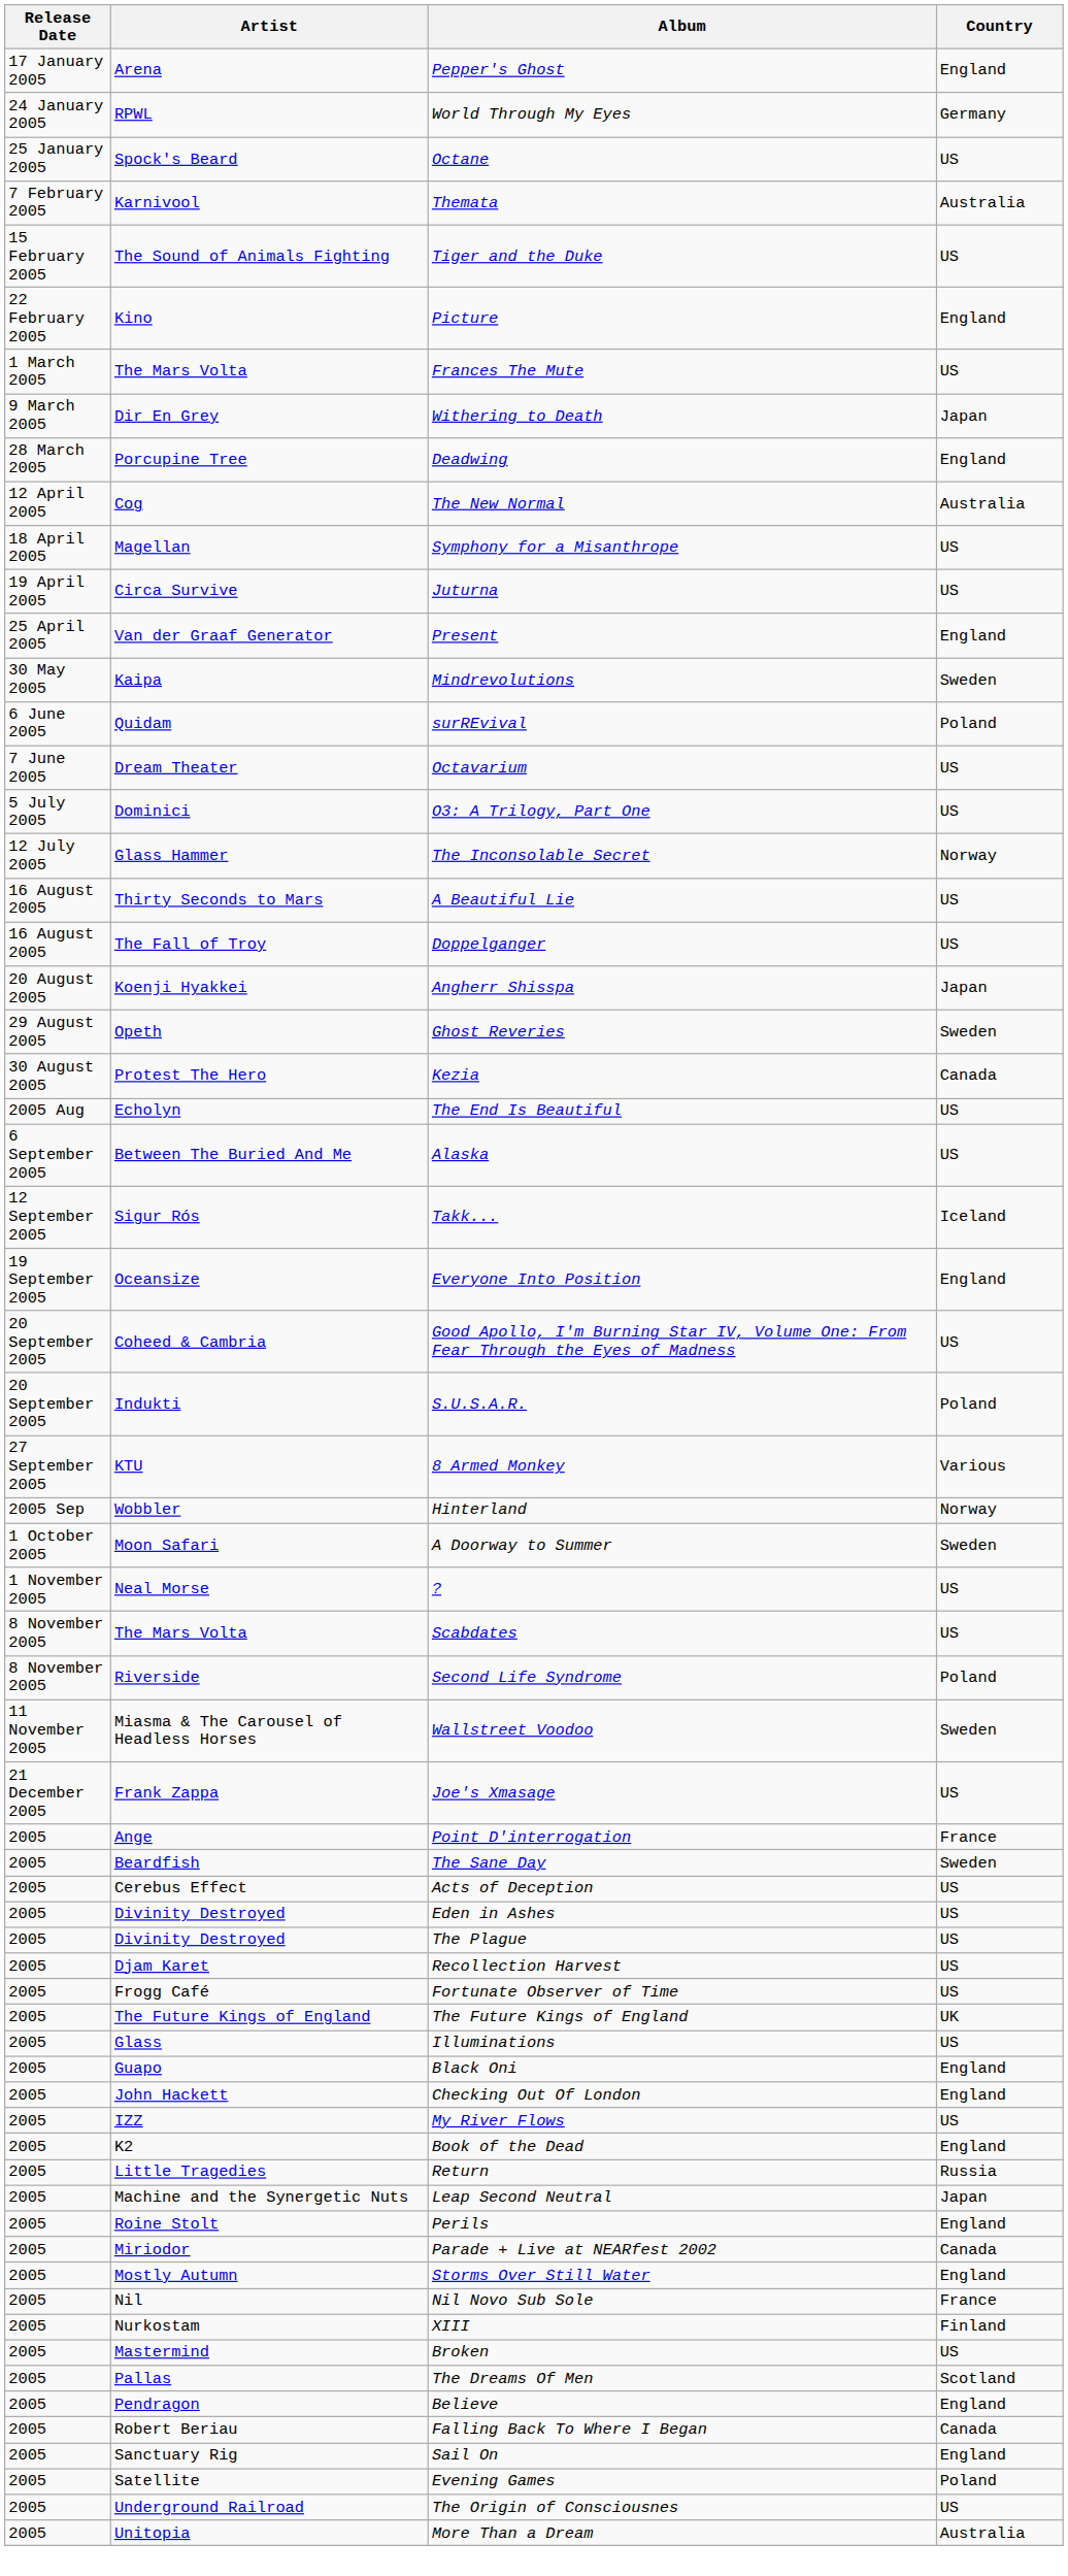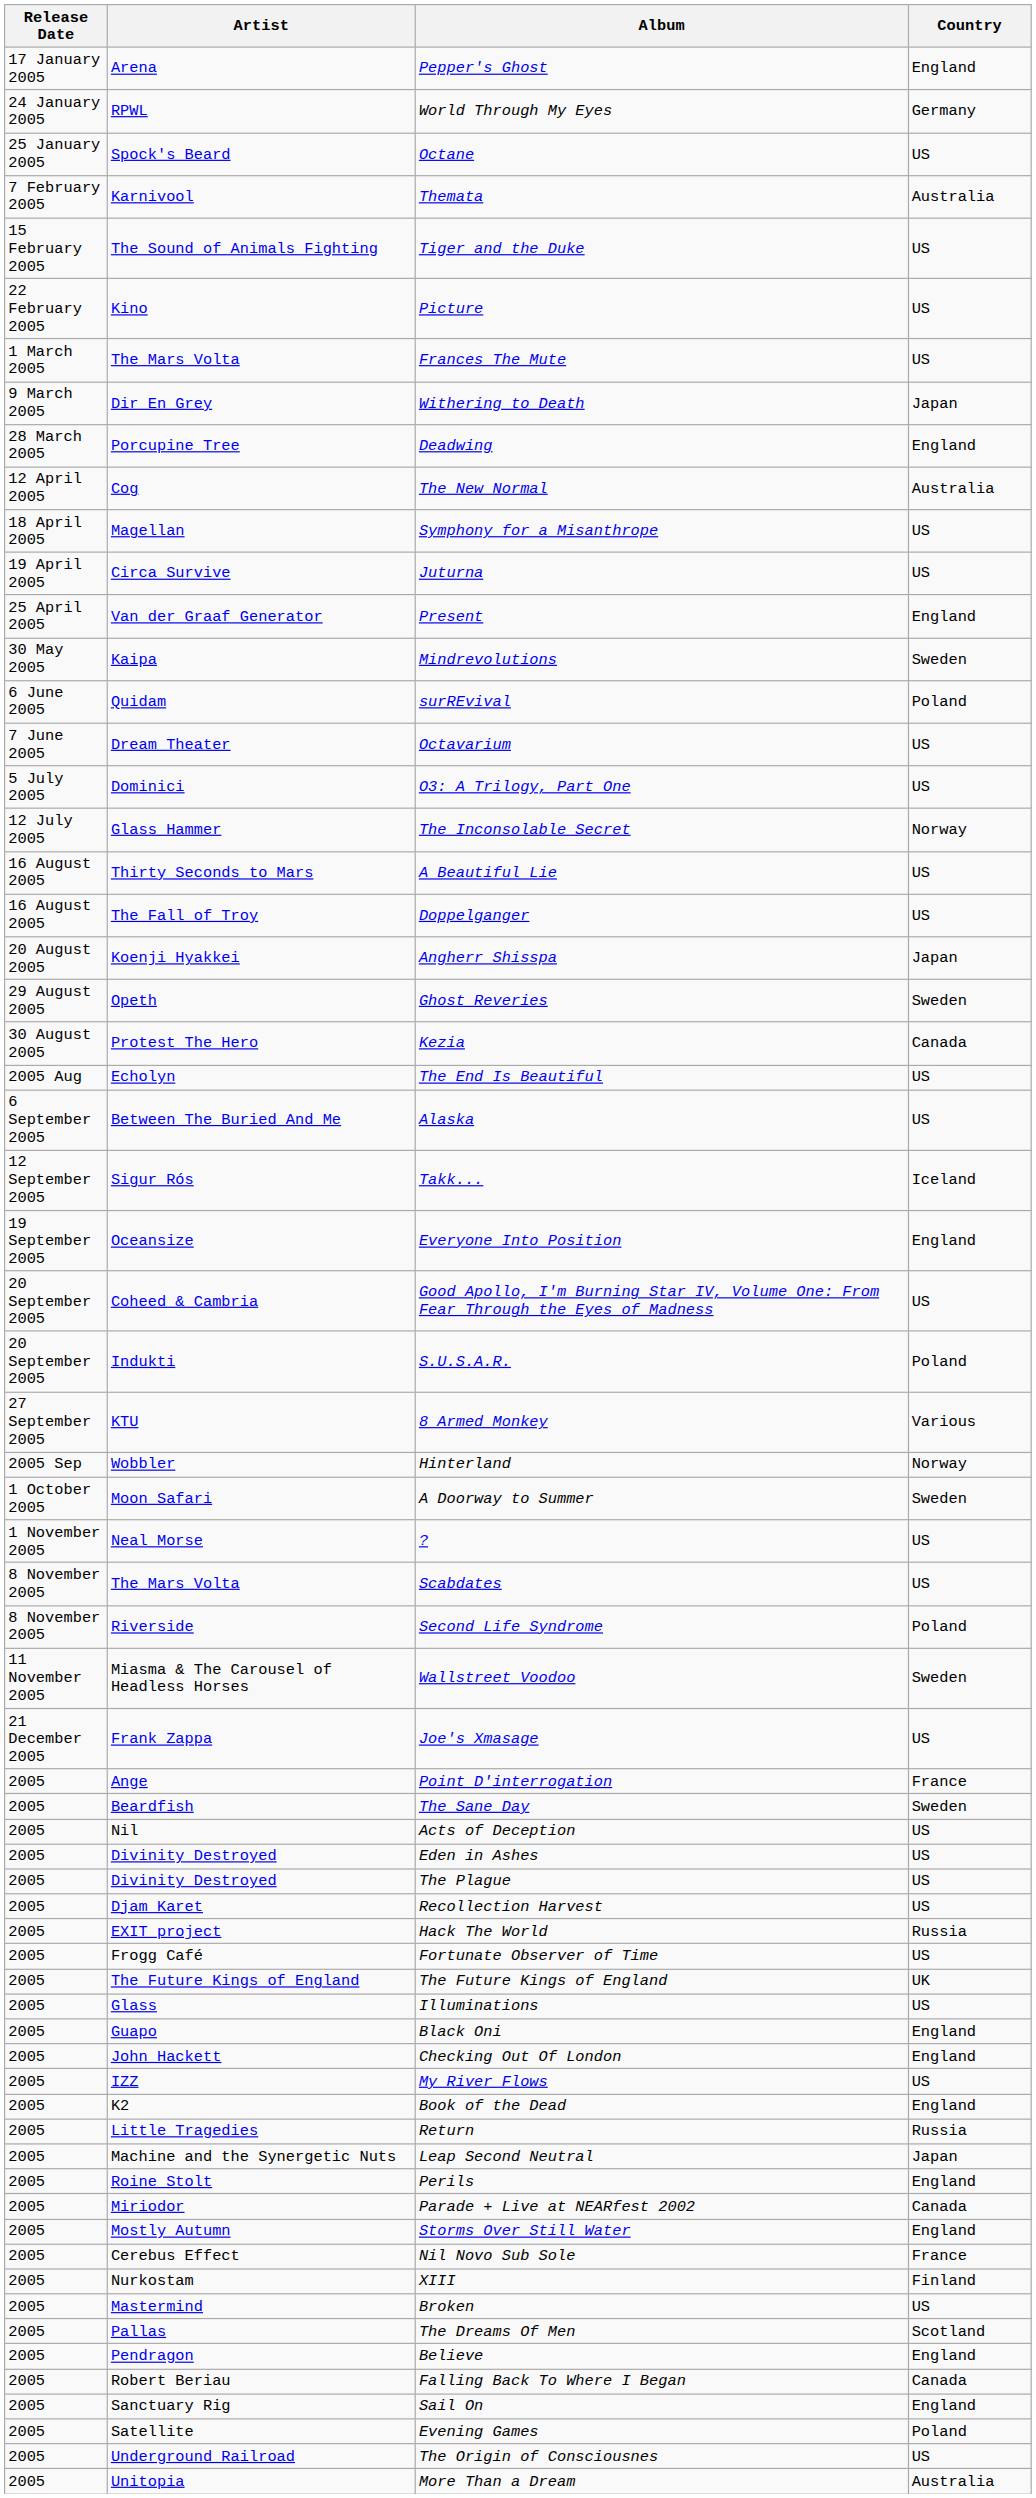 <table class="wikitable">
 <tr>
 <th align=center width="10%">Release Date</th>
 <th align=center width="30%">Artist</th>
 <th align=center width="48%">Album</th>
 <th align=center width="12%">Country</th>
 </tr>
 <tr>
 <td>17 January 2005</td>
 <td><a href='#'>Arena</a></td>
 <td><em><a href='#'>Pepper's Ghost</a></em></td>
 <td>England</td>
 </tr>
 <tr>
 <td>24 January 2005</td>
 <td><a href='#'>RPWL</a></td>
 <td><em>World Through My Eyes</em></td>
 <td>Germany</td>
 </tr>
 <tr>
 <td>25 January 2005</td>
 <td><a href='#'>Spock's Beard</a></td>
 <td><em><a href='#'>Octane</a></em></td>
 <td>US</td>
 </tr>
 <tr>
 <td>7 February 2005</td>
 <td><a href='#'>Karnivool</a></td>
 <td><em><a href='#'>Themata</a></em></td>
 <td>Australia</td>
 </tr>
 <tr>
 <td>15 February 2005</td>
 <td><a href='#'>The Sound of Animals Fighting</a></td>
 <td><em><a href='#'>Tiger and the Duke</a></em></td>
 <td>US</td>
 </tr>
 <tr>
 <td>22 February 2005</td>
 <td><a href='#'>Kino</a></td>
 <td><em><a href='#'>Picture</a></em></td>
-<td>England</td>
+<td>US</td>
 </tr>
 <tr>
 <td>1 March 2005</td>
 <td><a href='#'>The Mars Volta</a></td>
 <td><em><a href='#'>Frances The Mute</a></em></td>
 <td>US</td>
 </tr>
 <tr>
 <td>9 March 2005</td>
 <td><a href='#'>Dir En Grey</a></td>
 <td><em><a href='#'>Withering to Death</a></em></td>
 <td>Japan</td>
 </tr>
 <tr>
 <td>28 March 2005</td>
 <td><a href='#'>Porcupine Tree</a></td>
 <td><em><a href='#'>Deadwing</a></em></td>
 <td>England</td>
 </tr>
 <tr>
 <td>12 April 2005</td>
 <td><a href='#'>Cog</a></td>
 <td><em><a href='#'>The New Normal</a></em></td>
 <td>Australia</td>
 </tr>
 <tr>
 <td>18 April 2005</td>
 <td><a href='#'>Magellan</a></td>
 <td><em><a href='#'>Symphony for a Misanthrope</a></em></td>
 <td>US</td>
 </tr>
 <tr>
 <td>19 April 2005</td>
 <td><a href='#'>Circa Survive</a></td>
 <td><em><a href='#'>Juturna</a></em></td>
 <td>US</td>
 </tr>
 <tr>
 <td>25 April 2005</td>
 <td><a href='#'>Van der Graaf Generator</a></td>
 <td><em><a href='#'>Present</a></em></td>
 <td>England</td>
 </tr>
 <tr>
 <td>30 May 2005</td>
 <td><a href='#'>Kaipa</a></td>
 <td><em><a href='#'>Mindrevolutions</a></em></td>
 <td>Sweden</td>
 </tr>
 <tr>
 <td>6 June 2005</td>
 <td><a href='#'>Quidam</a></td>
 <td><em><a href='#'>surREvival</a></em></td>
 <td>Poland</td>
 </tr>
 <tr>
 <td>7 June 2005</td>
 <td><a href='#'>Dream Theater</a></td>
 <td><em><a href='#'>Octavarium</a></em></td>
 <td>US</td>
 </tr>
 <tr>
 <td>5 July 2005</td>
 <td><a href='#'>Dominici</a></td>
 <td><em><a href='#'>O3: A Trilogy, Part One</a></em></td>
 <td>US</td>
 </tr>
 <tr>
 <td>12 July 2005</td>
 <td><a href='#'>Glass Hammer</a></td>
 <td><em><a href='#'>The Inconsolable Secret</a></em></td>
 <td>Norway</td>
 </tr>
 <tr>
 <td>16 August 2005</td>
 <td><a href='#'>Thirty Seconds to Mars</a></td>
 <td><em><a href='#'>A Beautiful Lie</a></em></td>
 <td>US</td>
 </tr>
 <tr>
 <td>16 August 2005</td>
 <td><a href='#'>The Fall of Troy</a></td>
 <td><em><a href='#'>Doppelganger</a></em></td>
 <td>US</td>
 </tr>
 <tr>
 <td>20 August 2005</td>
 <td><a href='#'>Koenji Hyakkei</a></td>
 <td><em><a href='#'>Angherr Shisspa</a></em></td>
 <td>Japan</td>
 </tr>
 <tr>
 <td>29 August 2005</td>
 <td><a href='#'>Opeth</a></td>
 <td><em><a href='#'>Ghost Reveries</a></em></td>
 <td>Sweden</td>
 </tr>
 <tr>
 <td>30 August 2005</td>
 <td><a href='#'>Protest The Hero</a></td>
 <td><em><a href='#'>Kezia</a></em></td>
 <td>Canada</td>
 </tr>
 <tr>
 <td>2005 Aug</td>
 <td><a href='#'>Echolyn</a></td>
 <td><em><a href='#'>The End Is Beautiful</a></em></td>
 <td>US</td>
 </tr>
 <tr>
 <td>6 September 2005</td>
 <td><a href='#'>Between The Buried And Me</a></td>
 <td><em><a href='#'>Alaska</a></em></td>
 <td>US</td>
 </tr>
 <tr>
 <td>12 September 2005</td>
 <td><a href='#'>Sigur Rós</a></td>
 <td><em><a href='#'>Takk...</a></em></td>
 <td>Iceland</td>
 </tr>
 <tr>
 <td>19 September 2005</td>
 <td><a href='#'>Oceansize</a></td>
 <td><em><a href='#'>Everyone Into Position</a></em></td>
 <td>England</td>
 </tr>
 <tr>
 <td>20 September 2005</td>
 <td><a href='#'>Coheed & Cambria</a></td>
 <td><em><a href='#'>Good Apollo, I'm Burning Star IV, Volume One: From Fear Through the Eyes of Madness</a></em></td>
 <td>US</td>
 </tr>
 <tr>
 <td>20 September 2005</td>
 <td><a href='#'>Indukti</a></td>
 <td><em><a href='#'>S.U.S.A.R.</a></em></td>
 <td>Poland</td>
 </tr>
 <tr>
 <td>27 September 2005</td>
 <td><a href='#'>KTU</a></td>
 <td><em><a href='#'>8 Armed Monkey</a></em></td>
 <td>Various</td>
 </tr>
 <tr>
 <td>2005 Sep</td>
 <td><a href='#'>Wobbler</a></td>
 <td><em>Hinterland</em></td>
 <td>Norway</td>
 </tr>
 <tr>
 <td>1 October 2005</td>
 <td><a href='#'>Moon Safari</a></td>
 <td><em>A Doorway to Summer</em></td>
 <td>Sweden</td>
 </tr>
 <tr>
 <td>1 November 2005</td>
 <td><a href='#'>Neal Morse</a></td>
 <td><em><a href='#'>?</a></em></td>
 <td>US</td>
 </tr>
 <tr>
 <td>8 November 2005</td>
 <td><a href='#'>The Mars Volta</a></td>
 <td><em><a href='#'>Scabdates</a></em></td>
 <td>US</td>
 </tr>
 <tr>
 <td>8 November 2005</td>
 <td><a href='#'>Riverside</a></td>
 <td><em><a href='#'>Second Life Syndrome</a></em></td>
 <td>Poland</td>
 </tr>
 <tr>
 <td>11 November 2005</td>
 <td>Miasma & The Carousel of Headless Horses</td>
 <td><em><a href='#'>Wallstreet Voodoo</a></em></td>
 <td>Sweden</td>
 </tr>
 <tr>
 <td>21 December 2005</td>
 <td><a href='#'>Frank Zappa</a></td>
 <td><em><a href='#'>Joe's Xmasage</a></em></td>
 <td>US</td>
 </tr>
 <tr>
 <td>2005</td>
 <td><a href='#'>Ange</a></td>
 <td><em><a href='#'>Point D'interrogation</a></em></td>
 <td>France</td>
 </tr>
 <tr>
 <td>2005</td>
 <td><a href='#'>Beardfish</a></td>
 <td><em><a href='#'>The Sane Day</a></em></td>
 <td>Sweden</td>
 </tr>
 <tr>
 <td>2005</td>
-<td>Cerebus Effect</td>
+<td>Nil</td>
 <td><em>Acts of Deception</em></td>
 <td>US</td>
 </tr>
 <tr>
 <td>2005</td>
 <td><a href='#'>Divinity Destroyed</a></td>
 <td><em>Eden in Ashes</em></td>
 <td>US</td>
 </tr>
 <tr>
 <td>2005</td>
 <td><a href='#'>Divinity Destroyed</a></td>
 <td><em>The Plague</em></td>
 <td>US</td>
 </tr>
 <tr>
 <td>2005</td>
 <td><a href='#'>Djam Karet</a></td>
 <td><em>Recollection Harvest</em></td>
 <td>US</td>
+</tr>
+<tr>
+<td>2005</td>
+<td><a href='#'>EXIT project</a></td>
+<td><em>Hack The World</em></td>
+<td>Russia</td>
 </tr>
 <tr>
 <td>2005</td>
 <td>Frogg Café</td>
 <td><em>Fortunate Observer of Time</em></td>
 <td>US</td>
 </tr>
 <tr>
 <td>2005</td>
 <td><a href='#'>The Future Kings of England</a></td>
 <td><em>The Future Kings of England</em></td>
 <td>UK</td>
 </tr>
 <tr>
 <td>2005</td>
 <td><a href='#'>Glass</a></td>
 <td><em>Illuminations</em></td>
 <td>US</td>
 </tr>
 <tr>
 <td>2005</td>
 <td><a href='#'>Guapo</a></td>
 <td><em>Black Oni</em></td>
 <td>England</td>
 </tr>
 <tr>
 <td>2005</td>
 <td><a href='#'>John Hackett</a></td>
 <td><em>Checking Out Of London</em></td>
 <td>England</td>
 </tr>
 <tr>
 <td>2005</td>
 <td><a href='#'>IZZ</a></td>
 <td><em><a href='#'>My River Flows</a></em></td>
 <td>US</td>
 </tr>
 <tr>
 <td>2005</td>
 <td>K2</td>
 <td><em>Book of the Dead</em></td>
 <td>England</td>
 </tr>
 <tr>
 <td>2005</td>
 <td><a href='#'>Little Tragedies</a></td>
 <td><em>Return</em></td>
 <td>Russia</td>
 </tr>
 <tr>
 <td>2005</td>
 <td>Machine and the Synergetic Nuts</td>
 <td><em>Leap Second Neutral</em></td>
 <td>Japan</td>
 </tr>
 <tr>
 <td>2005</td>
 <td><a href='#'>Roine Stolt</a></td>
 <td><em>Perils</em></td>
 <td>England</td>
 </tr>
 <tr>
 <td>2005</td>
 <td><a href='#'>Miriodor</a></td>
 <td><em>Parade + Live at NEARfest 2002</em></td>
 <td>Canada</td>
 </tr>
 <tr>
 <td>2005</td>
 <td><a href='#'>Mostly Autumn</a></td>
 <td><em><a href='#'>Storms Over Still Water</a></em></td>
 <td>England</td>
 </tr>
 <tr>
 <td>2005</td>
-<td>Nil</td>
+<td>Cerebus Effect</td>
 <td><em>Nil Novo Sub Sole</em></td>
 <td>France</td>
 </tr>
 <tr>
 <td>2005</td>
 <td>Nurkostam</td>
 <td><em>XIII</em></td>
 <td>Finland</td>
 </tr>
 <tr>
 <td>2005</td>
 <td><a href='#'>Mastermind</a></td>
 <td><em>Broken</em></td>
 <td>US</td>
 </tr>
 <tr>
 <td>2005</td>
 <td><a href='#'>Pallas</a></td>
 <td><em>The Dreams Of Men</em></td>
 <td>Scotland</td>
 </tr>
 <tr>
 <td>2005</td>
 <td><a href='#'>Pendragon</a></td>
 <td><em>Believe</em></td>
 <td>England</td>
 </tr>
 <tr>
 <td>2005</td>
 <td>Robert Beriau</td>
 <td><em>Falling Back To Where I Began</em></td>
 <td>Canada</td>
 </tr>
 <tr>
 <td>2005</td>
 <td>Sanctuary Rig</td>
 <td><em>Sail On</em></td>
 <td>England</td>
 </tr>
 <tr>
 <td>2005</td>
 <td>Satellite</td>
 <td><em>Evening Games</em></td>
 <td>Poland</td>
 </tr>
 <tr>
 <td>2005</td>
 <td><a href='#'>Underground Railroad</a></td>
 <td><em>The Origin of Consciousnes</em></td>
 <td>US</td>
 </tr>
 <tr>
 <td>2005</td>
 <td><a href='#'>Unitopia</a></td>
 <td><em>More Than a Dream</em></td>
 <td>Australia</td>
 </tr>
 <tr>
 </tr>
 </table>
